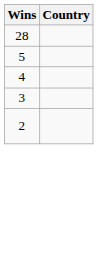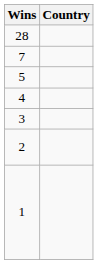 <table class="wikitable">
 <tr>
 <th>Wins</th>
 <th>Country</th>
 </tr>
 <tr>
 <td align=center>28</td>
+<td></td>
+</tr>
+<tr>
+<td align=center>7</td>
 <td></td>
 </tr>
 <tr>
 <td align=center>5</td>
 <td></td>
 </tr>
 <tr>
 <td align=center>4</td>
 <td> <br></td>
 </tr>
 <tr>
 <td align=center>3</td>
 <td></td>
 </tr>
 <tr>
 <td align=center>2</td>
 <td><br><br></td>
 </tr>
+<tr>
+<td align=center>1</td>
+<td><br><br><br><br><br><br></td>
+</tr>
 </table>
